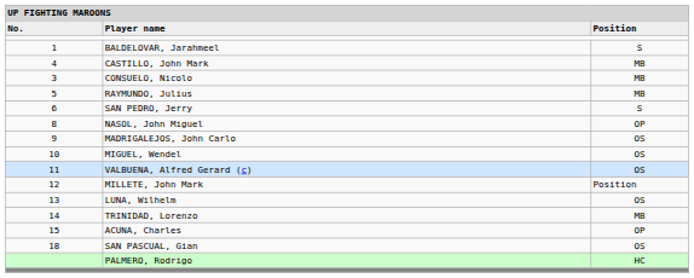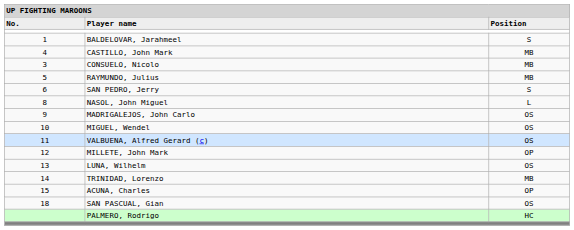 <table class="wikitable collapsible collapsed" style="font-size:90%; width:100%;">
 <tr>
 <th style="background:#D4D4D4; text-align:left;" colspan=3> UP FIGHTING MAROONS</th>
 </tr>
 <tr style="background:#EEEEEE; font-weight:bold;">
 <td width=10%>No.</td>
 <td width=50%>Player name</td>
 <td width=10%>Position</td>
 </tr>
 <tr style="background:#FFFFFF;">
 <td colspan=3 align=center></td>
 </tr>
 <tr>
 <td align=center>1</td>
 <td>BALDELOVAR, Jarahmeel</td>
 <td align=center>S</td>
 </tr>
 <tr>
 <td align=center>4</td>
 <td>CASTILLO, John Mark</td>
 <td align=center>MB</td>
 </tr>
 <tr>
 <td align=center>3</td>
 <td>CONSUELO, Nicolo</td>
 <td align=center>MB</td>
 </tr>
 <tr>
 <td align=center>5</td>
 <td>RAYMUNDO, Julius</td>
 <td align=center>MB</td>
 </tr>
 <tr>
 <td align=center>6</td>
 <td>SAN PEDRO, Jerry</td>
 <td align=center>S</td>
 </tr>
 <tr>
 <td align=center>8</td>
 <td>NASOL, John Miguel</td>
-<td align=center>OP</td>
+<td align=center>L</td>
 </tr>
 <tr>
 <td align=center>9</td>
 <td>MADRIGALEJOS, John Carlo</td>
 <td align=center>OS</td>
 </tr>
 <tr>
 <td align=center>10</td>
 <td>MIGUEL, Wendel</td>
 <td align=center>OS</td>
 </tr>
 <tr bgcolor=#D0E6FF>
 <td align=center>11</td>
 <td>VALBUENA, Alfred Gerard (<a href='#'>c</a>)</td>
 <td align=center>OS</td>
 </tr>
 <tr>
 <td align=center>12</td>
 <td>MILLETE, John Mark</td>
-<td width=10%>Position</td>
+<td align=center>OP</td>
 </tr>
 <tr>
 <td align=center>13</td>
 <td>LUNA, Wilhelm</td>
 <td align=center>OS</td>
 </tr>
 <tr>
 <td align=center>14</td>
 <td>TRINIDAD, Lorenzo</td>
 <td align=center>MB</td>
 </tr>
 <tr>
 <td align=center>15</td>
 <td>ACUNA, Charles</td>
 <td align=center>OP</td>
 </tr>
 <tr>
 <td align=center>18</td>
 <td>SAN PASCUAL, Gian</td>
 <td align=center>OS</td>
 </tr>
 <tr bgcolor=#ccffcc>
 <td align=center></td>
 <td>PALMERO, Rodrigo</td>
 <td align=center>HC</td>
 </tr>
 <tr>
 <th style="background:gray;" colspan=3></th>
 </tr>
 <tr>
 </tr>
 </table>
